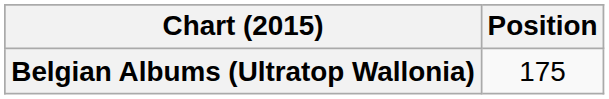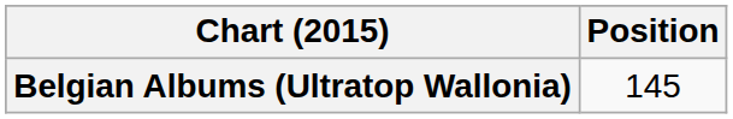 <table class="wikitable plainrowheaders" style="text-align:center">
 <tr>
 <th scope="col">Chart (2015)</th>
 <th scope="col">Position</th>
 </tr>
 <tr>
 <th scope="row">Belgian Albums (Ultratop Wallonia)</th>
-<td>175</td>
+<td>145</td>
 </tr>
 </table>
